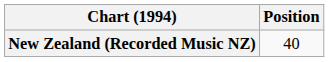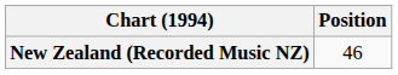 <table class="wikitable plainrowheaders">
 <tr>
 <th>Chart (1994)</th>
 <th>Position</th>
 </tr>
 <tr>
 <th scope="row">New Zealand (Recorded Music NZ)</th>
-<td align="center">40</td>
+<td align="center">46</td>
 </tr>
 </table>
